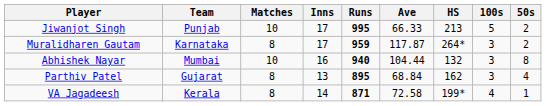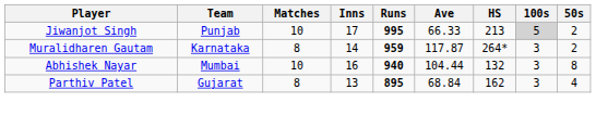 <table class="wikitable sortable" width=80%>
 <tr align="center">
 <th class="unsortable">Player</th>
 <th class="unsortable">Team</th>
 <th class="unsortable">Matches</th>
 <th class="unsortable">Inns</th>
 <th>Runs</th>
 <th>Ave</th>
 <th>HS</th>
 <th>100s</th>
 <th>50s</th>
 </tr>
 <tr align="center">
 <td><a href='#'>Jiwanjot Singh</a></td>
 <td><a href='#'>Punjab</a></td>
 <td>10</td>
 <td>17</td>
 <td><strong>995</strong></td>
 <td>66.33</td>
 <td>213</td>
-<td>5</td>
+<td style="background: lightgrey;">5</td>
 <td>2</td>
 </tr>
 <tr align="center">
 <td><a href='#'>Muralidharen Gautam</a></td>
 <td><a href='#'>Karnataka</a></td>
 <td>8</td>
-<td>17</td>
+<td>14</td>
 <td><strong>959</strong></td>
 <td>117.87</td>
 <td>264*</td>
 <td>3</td>
 <td>2</td>
 </tr>
 <tr align="center">
 <td><a href='#'>Abhishek Nayar</a></td>
 <td><a href='#'>Mumbai</a></td>
 <td>10</td>
 <td>16</td>
 <td><strong>940</strong></td>
 <td>104.44</td>
 <td>132</td>
 <td>3</td>
 <td>8</td>
 </tr>
 <tr align="center">
 <td><a href='#'>Parthiv Patel</a></td>
 <td><a href='#'>Gujarat</a></td>
 <td>8</td>
 <td>13</td>
 <td><strong>895</strong></td>
 <td>68.84</td>
 <td>162</td>
 <td>3</td>
 <td>4</td>
 </tr>
-<tr align="center">
-<td><a href='#'>VA Jagadeesh</a></td>
-<td><a href='#'>Kerala</a></td>
-<td>8</td>
-<td>14</td>
-<td><strong>871</strong></td>
-<td>72.58</td>
-<td>199*</td>
-<td>4</td>
-<td>1</td>
-</tr>
 </table>
